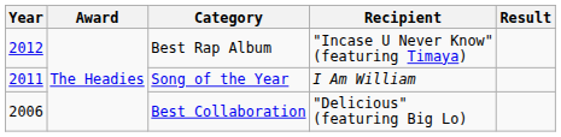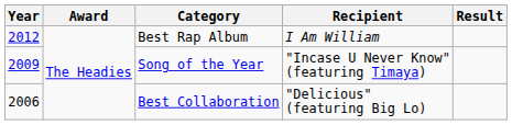 <table class="wikitable sortable">
 <tr>
 <th>Year</th>
 <th>Award</th>
 <th>Category</th>
 <th>Recipient</th>
 <th>Result</th>
 </tr>
 <tr>
 <td><a href='#'>2012</a></td>
 <td rowspan="3"><a href='#'>The Headies</a></td>
 <td>Best Rap Album</td>
-<td>"Incase U Never Know" <br><span>(featuring <a href='#'>Timaya</a>)</span></td>
+<td><em>I Am William</em></td>
 <td></td>
 </tr>
 <tr>
-<td><a href='#'>2011</a></td>
+<td><a href='#'>2009</a></td>
 <td><a href='#'>Song of the Year</a></td>
-<td><em>I Am William</em></td>
+<td>"Incase U Never Know" <br><span>(featuring <a href='#'>Timaya</a>)</span></td>
 <td></td>
 </tr>
 <tr>
 <td>2006</td>
 <td><a href='#'>Best Collaboration</a></td>
 <td>"Delicious" <br><span>(featuring Big Lo)</span></td>
 <td></td>
 </tr>
 </table>
